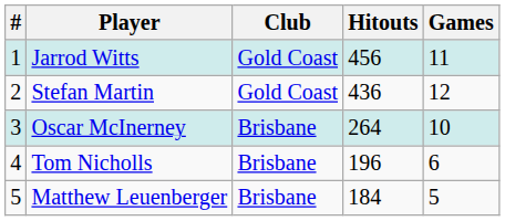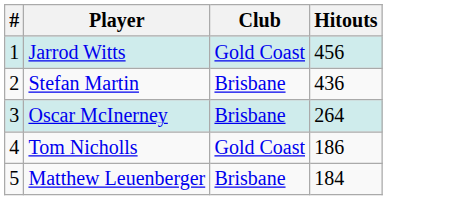 <table class="wikitable">
 <tr>
 <th>#</th>
 <th>Player</th>
 <th>Club</th>
 <th>Hitouts</th>
-<th>Games</th>
 </tr>
 <tr style="background:#cfecec;">
 <td>1</td>
 <td> <a href='#'>Jarrod Witts</a></td>
 <td><a href='#'>Gold Coast</a></td>
 <td>456</td>
-<td>11</td>
 </tr>
 <tr>
 <td>2</td>
 <td> <a href='#'>Stefan Martin</a></td>
-<td><a href='#'>Gold Coast</a></td>
+<td><a href='#'>Brisbane</a></td>
 <td>436</td>
-<td>12</td>
 </tr>
 <tr style="background:#cfecec;">
 <td>3</td>
 <td> <a href='#'>Oscar McInerney</a></td>
 <td><a href='#'>Brisbane</a></td>
 <td>264</td>
-<td>10</td>
 </tr>
 <tr>
 <td>4</td>
 <td> <a href='#'>Tom Nicholls</a></td>
-<td><a href='#'>Brisbane</a></td>
-<td>196</td>
-<td>6</td>
+<td><a href='#'>Gold Coast</a></td>
+<td>186</td>
 </tr>
 <tr>
 <td>5</td>
 <td> <a href='#'>Matthew Leuenberger</a></td>
 <td><a href='#'>Brisbane</a></td>
 <td>184</td>
-<td>5</td>
 </tr>
 </table>
